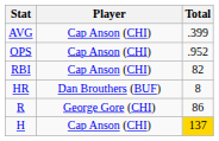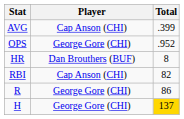 <table class="wikitable" style="text-align:center;">
 <tr>
 <th style="width:15%;">Stat</th>
 <th>Player</th>
 <th style="width:15%;">Total</th>
 </tr>
 <tr>
 <td><a href='#'>AVG</a></td>
 <td><a href='#'>Cap Anson</a> (<a href='#'>CHI</a>)</td>
 <td>.399</td>
 </tr>
 <tr>
 <td><a href='#'>OPS</a></td>
-<td><a href='#'>Cap Anson</a> (<a href='#'>CHI</a>)</td>
+<td><a href='#'>George Gore</a> (<a href='#'>CHI</a>)</td>
 <td>.952</td>
+</tr>
+<tr>
+<td><a href='#'>HR</a></td>
+<td><a href='#'>Dan Brouthers</a> (<a href='#'>BUF</a>)</td>
+<td>8</td>
 </tr>
 <tr>
 <td><a href='#'>RBI</a></td>
 <td><a href='#'>Cap Anson</a> (<a href='#'>CHI</a>)</td>
 <td>82</td>
-</tr>
-<tr>
-<td><a href='#'>HR</a></td>
-<td><a href='#'>Dan Brouthers</a> (<a href='#'>BUF</a>)</td>
-<td>8</td>
 </tr>
 <tr>
 <td><a href='#'>R</a></td>
 <td><a href='#'>George Gore</a> (<a href='#'>CHI</a>)</td>
 <td>86</td>
 </tr>
 <tr>
 <td><a href='#'>H</a></td>
-<td><a href='#'>Cap Anson</a> (<a href='#'>CHI</a>)</td>
+<td><a href='#'>George Gore</a> (<a href='#'>CHI</a>)</td>
 <td style="background: gold;">137</td>
 </tr>
 </table>
